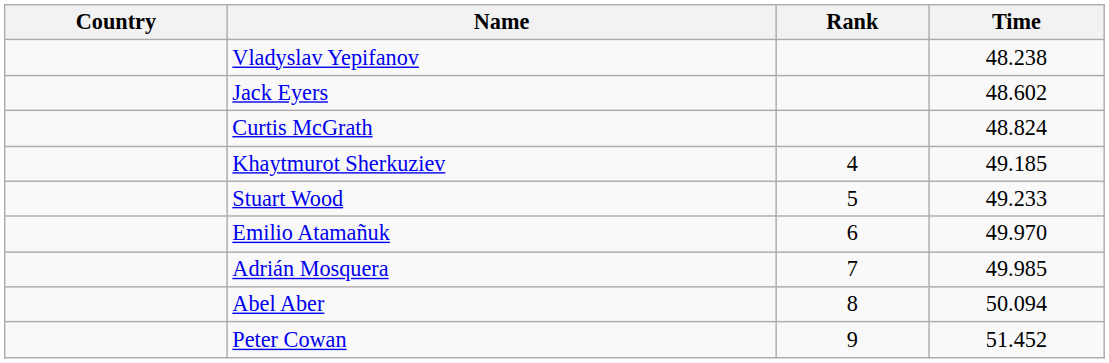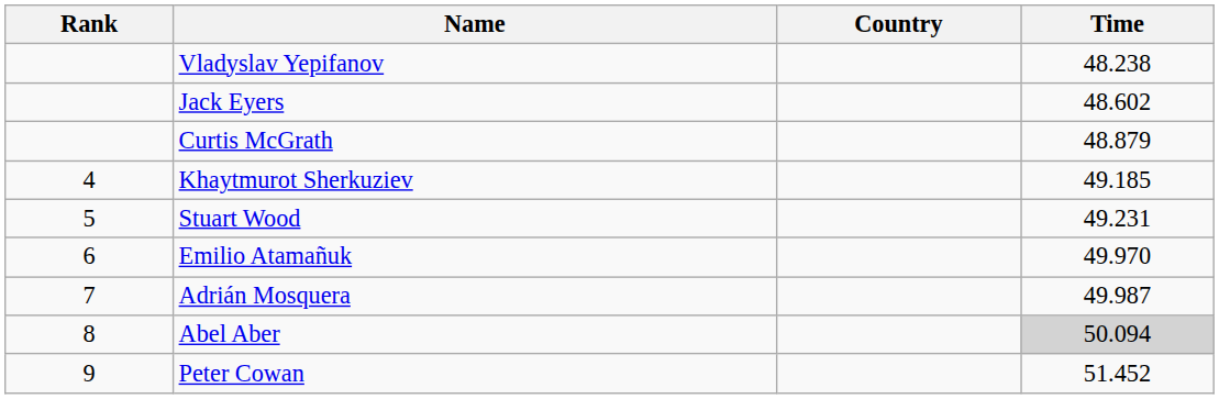 <table class="wikitable" style="text-align:center;width: 50%">
 <tr>
+<th>Rank</th>
+<th>Name</th>
 <th>Country</th>
-<th>Name</th>
-<th>Rank</th>
 <th>Time</th>
 </tr>
 <tr>
+<td></td>
+<td align="left"><a href='#'>Vladyslav Yepifanov</a></td>
 <td align="left"></td>
-<td align="left"><a href='#'>Vladyslav Yepifanov</a></td>
-<td></td>
 <td>48.238</td>
 </tr>
 <tr>
+<td></td>
+<td align="left"><a href='#'>Jack Eyers</a></td>
 <td align="left"></td>
-<td align="left"><a href='#'>Jack Eyers</a></td>
-<td></td>
 <td>48.602</td>
 </tr>
 <tr>
+<td></td>
+<td align="left"><a href='#'>Curtis McGrath</a></td>
 <td align="left"></td>
-<td align="left"><a href='#'>Curtis McGrath</a></td>
-<td></td>
-<td>48.824</td>
+<td>48.879</td>
 </tr>
 <tr>
+<td>4</td>
+<td align="left"><a href='#'>Khaytmurot Sherkuziev</a></td>
 <td align="left"></td>
-<td align="left"><a href='#'>Khaytmurot Sherkuziev</a></td>
-<td>4</td>
 <td>49.185</td>
 </tr>
 <tr>
+<td>5</td>
+<td align="left"><a href='#'>Stuart Wood</a></td>
 <td align="left"></td>
-<td align="left"><a href='#'>Stuart Wood</a></td>
-<td>5</td>
-<td>49.233</td>
+<td>49.231</td>
 </tr>
 <tr>
+<td>6</td>
+<td align="left"><a href='#'>Emilio Atamañuk</a></td>
 <td align="left"></td>
-<td align="left"><a href='#'>Emilio Atamañuk</a></td>
-<td>6</td>
 <td>49.970</td>
 </tr>
 <tr>
+<td>7</td>
+<td align="left"><a href='#'>Adrián Mosquera</a></td>
 <td align="left"></td>
-<td align="left"><a href='#'>Adrián Mosquera</a></td>
-<td>7</td>
-<td>49.985</td>
+<td>49.987</td>
 </tr>
 <tr>
+<td>8</td>
+<td align="left"><a href='#'>Abel Aber</a></td>
 <td align="left"></td>
-<td align="left"><a href='#'>Abel Aber</a></td>
-<td>8</td>
-<td>50.094</td>
+<td style="background: lightgrey;">50.094</td>
 </tr>
 <tr>
+<td>9</td>
+<td align="left"><a href='#'>Peter Cowan</a></td>
 <td align="left"></td>
-<td align="left"><a href='#'>Peter Cowan</a></td>
-<td>9</td>
 <td>51.452</td>
 </tr>
 </table>
